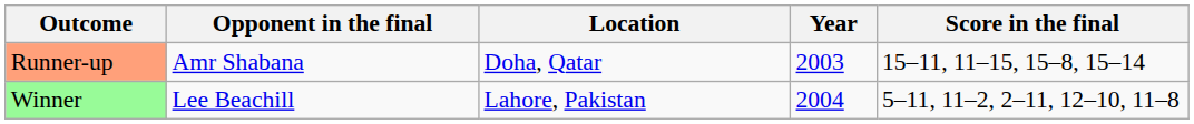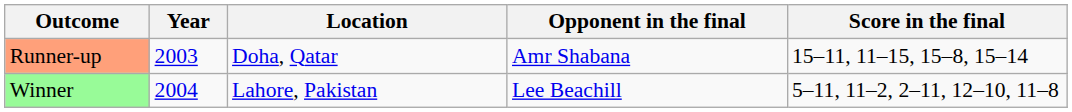 <table class="sortable wikitable">
 <tr>
 <th width="100">Outcome</th>
+<th width="50">Year</th>
+<th width="200">Location</th>
 <th width="200">Opponent in the final</th>
-<th width="200">Location</th>
-<th width="50">Year</th>
 <th width="200">Score in the final</th>
 </tr>
 <tr>
 <td bgcolor="#ffa07a">Runner-up</td>
+<td><a href='#'>2003</a></td>
+<td><a href='#'>Doha</a>, <a href='#'>Qatar</a></td>
 <td>   <a href='#'>Amr Shabana</a></td>
-<td><a href='#'>Doha</a>, <a href='#'>Qatar</a></td>
-<td><a href='#'>2003</a></td>
 <td>15–11, 11–15, 15–8, 15–14</td>
 </tr>
 <tr>
 <td bgcolor="#98fb98">Winner</td>
+<td><a href='#'>2004</a></td>
+<td><a href='#'>Lahore</a>, <a href='#'>Pakistan</a></td>
 <td>   <a href='#'>Lee Beachill</a></td>
-<td><a href='#'>Lahore</a>, <a href='#'>Pakistan</a></td>
-<td><a href='#'>2004</a></td>
 <td>5–11, 11–2, 2–11, 12–10, 11–8</td>
 </tr>
 </table>
